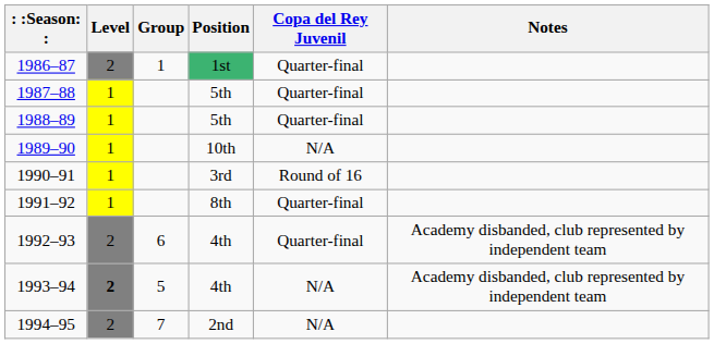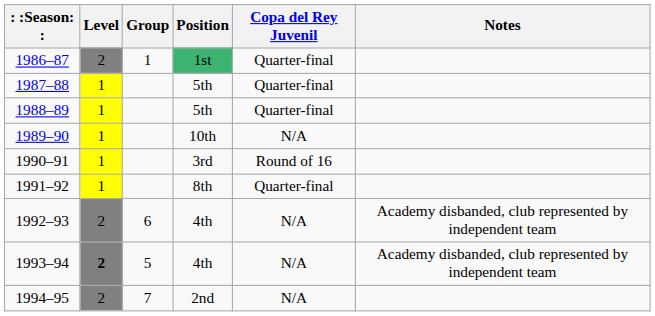 <table class="wikitable" style="text-align:center; font-size:90%">
 <tr>
 <th>: :Season: :</th>
 <th>Level</th>
 <th>Group</th>
 <th>Position</th>
 <th><a href='#'>Copa del Rey Juvenil</a></th>
 <th>Notes</th>
 </tr>
 <tr>
 <td><a href='#'>1986–87</a></td>
 <td bgcolor=#808080>2</td>
 <td>1</td>
 <td bgcolor="#3CB371">1st</td>
 <td>Quarter-final</td>
 <td></td>
 </tr>
 <tr>
 <td><a href='#'>1987–88</a></td>
 <td bgcolor=#FFFF00>1</td>
 <td></td>
 <td>5th</td>
 <td>Quarter-final</td>
 <td></td>
 </tr>
 <tr>
 <td><a href='#'>1988–89</a></td>
 <td bgcolor=#FFFF00>1</td>
 <td></td>
 <td>5th</td>
 <td>Quarter-final</td>
 <td></td>
 </tr>
 <tr>
 <td><a href='#'>1989–90</a></td>
 <td bgcolor=#FFFF00>1</td>
 <td></td>
 <td>10th</td>
 <td>N/A</td>
 <td></td>
 </tr>
 <tr>
 <td>1990–91</td>
 <td bgcolor=#FFFF00>1</td>
 <td></td>
 <td>3rd</td>
 <td>Round of 16</td>
 <td></td>
 </tr>
 <tr>
 <td>1991–92</td>
 <td bgcolor=#FFFF00>1</td>
 <td></td>
 <td>8th</td>
 <td>Quarter-final</td>
 <td></td>
 </tr>
 <tr>
 <td>1992–93</td>
 <td bgcolor=#808080>2</td>
 <td>6</td>
 <td>4th</td>
-<td>Quarter-final</td>
+<td>N/A</td>
 <td>Academy disbanded, club represented by independent team</td>
 </tr>
 <tr>
 <td>1993–94</td>
 <td bgcolor=#808080><strong>2</strong></td>
 <td>5</td>
 <td>4th</td>
 <td>N/A</td>
 <td>Academy disbanded, club represented by independent team</td>
 </tr>
 <tr>
 <td>1994–95</td>
 <td bgcolor=#808080>2</td>
 <td>7</td>
 <td>2nd</td>
 <td>N/A</td>
 <td></td>
 </tr>
 </table>
